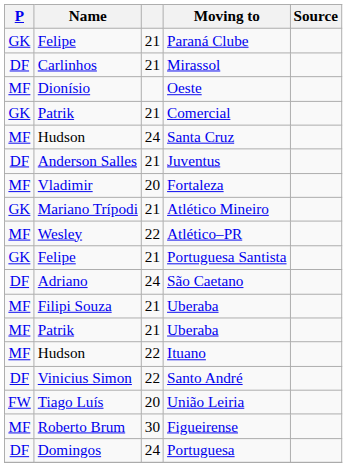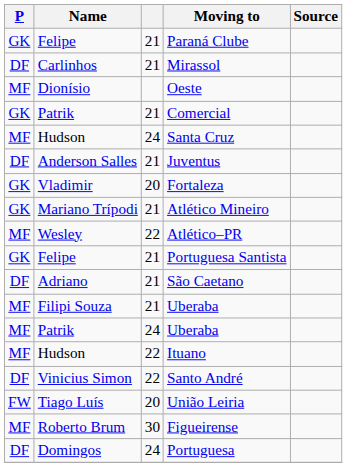 <table class="wikitable sortable" style="text-align:center;">
 <tr>
 <th><a href='#'>P</a></th>
 <th>Name</th>
 <th></th>
 <th>Moving to</th>
 <th>Source</th>
 </tr>
 <tr>
 <td><a href='#'>GK</a></td>
 <td style="text-align:left;"> <a href='#'>Felipe</a></td>
 <td>21</td>
 <td style="text-align:left;"><a href='#'>Paraná Clube</a></td>
 <td></td>
 </tr>
 <tr>
 <td><a href='#'>DF</a></td>
 <td style="text-align:left;"> <a href='#'>Carlinhos</a></td>
 <td>21</td>
 <td style="text-align:left;"><a href='#'>Mirassol</a></td>
 <td></td>
 </tr>
 <tr>
 <td><a href='#'>MF</a></td>
 <td style="text-align:left;"> <a href='#'>Dionísio</a></td>
 <td></td>
 <td style="text-align:left;"><a href='#'>Oeste</a></td>
 <td></td>
 </tr>
 <tr>
 <td><a href='#'>GK</a></td>
 <td style="text-align:left;"> <a href='#'>Patrik</a></td>
 <td>21</td>
 <td style="text-align:left;"><a href='#'>Comercial</a></td>
 <td></td>
 </tr>
 <tr>
 <td><a href='#'>MF</a></td>
 <td style="text-align:left;"> Hudson</td>
 <td>24</td>
 <td style="text-align:left;"><a href='#'>Santa Cruz</a></td>
 <td></td>
 </tr>
 <tr>
 <td><a href='#'>DF</a></td>
 <td style="text-align:left;"> <a href='#'>Anderson Salles</a></td>
 <td>21</td>
 <td style="text-align:left;"><a href='#'>Juventus</a></td>
 <td></td>
 </tr>
 <tr>
-<td><a href='#'>MF</a></td>
+<td><a href='#'>GK</a></td>
 <td style="text-align:left;"> <a href='#'>Vladimir</a></td>
 <td>20</td>
 <td style="text-align:left;"><a href='#'>Fortaleza</a></td>
 <td></td>
 </tr>
 <tr>
 <td><a href='#'>GK</a></td>
 <td style="text-align:left;"> <a href='#'>Mariano Trípodi</a></td>
 <td>21</td>
 <td style="text-align:left;"><a href='#'>Atlético Mineiro</a></td>
 <td></td>
 </tr>
 <tr>
 <td><a href='#'>MF</a></td>
 <td style="text-align:left;"> <a href='#'>Wesley</a></td>
 <td>22</td>
 <td style="text-align:left;"><a href='#'>Atlético–PR</a></td>
 <td></td>
 </tr>
 <tr>
 <td><a href='#'>GK</a></td>
 <td style="text-align:left;"> <a href='#'>Felipe</a></td>
 <td>21</td>
 <td style="text-align:left;"><a href='#'>Portuguesa Santista</a></td>
 <td></td>
 </tr>
 <tr>
 <td><a href='#'>DF</a></td>
 <td style="text-align:left;"> <a href='#'>Adriano</a></td>
-<td>24</td>
+<td>21</td>
 <td style="text-align:left;"><a href='#'>São Caetano</a></td>
 <td></td>
 </tr>
 <tr>
 <td><a href='#'>MF</a></td>
 <td style="text-align:left;"> <a href='#'>Filipi Souza</a></td>
 <td>21</td>
 <td style="text-align:left;"><a href='#'>Uberaba</a></td>
 <td></td>
 </tr>
 <tr>
 <td><a href='#'>MF</a></td>
 <td style="text-align:left;"> <a href='#'>Patrik</a></td>
-<td>21</td>
+<td>24</td>
 <td style="text-align:left;"><a href='#'>Uberaba</a></td>
 <td></td>
 </tr>
 <tr>
 <td><a href='#'>MF</a></td>
 <td style="text-align:left;"> Hudson</td>
 <td>22</td>
 <td style="text-align:left;"><a href='#'>Ituano</a></td>
 <td></td>
 </tr>
 <tr>
 <td><a href='#'>DF</a></td>
 <td style="text-align:left;"> <a href='#'>Vinicius Simon</a></td>
 <td>22</td>
 <td style="text-align:left;"><a href='#'>Santo André</a></td>
 <td></td>
 </tr>
 <tr>
 <td><a href='#'>FW</a></td>
 <td style="text-align:left;"> <a href='#'>Tiago Luís</a></td>
 <td>20</td>
 <td style="text-align:left;"><a href='#'>União Leiria</a> </td>
 <td></td>
 </tr>
 <tr>
 <td><a href='#'>MF</a></td>
 <td style="text-align:left;"> <a href='#'>Roberto Brum</a></td>
 <td>30</td>
 <td style="text-align:left;"><a href='#'>Figueirense</a></td>
 <td></td>
 </tr>
 <tr>
 <td><a href='#'>DF</a></td>
 <td style="text-align:left;"> <a href='#'>Domingos</a></td>
 <td>24</td>
 <td style="text-align:left;"><a href='#'>Portuguesa</a></td>
 <td></td>
 </tr>
 <tr>
 </tr>
 </table>
